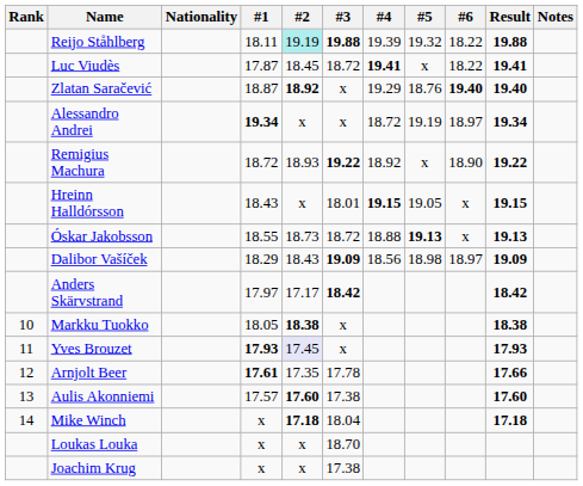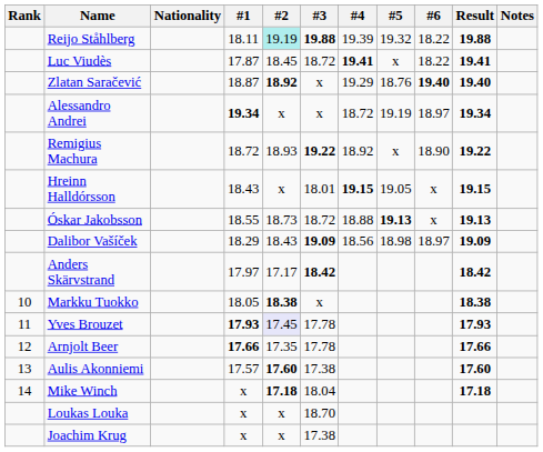 <table class="wikitable sortable" style="text-align:center">
 <tr>
 <th>Rank</th>
 <th>Name</th>
 <th>Nationality</th>
 <th>#1</th>
 <th>#2</th>
 <th>#3</th>
 <th>#4</th>
 <th>#5</th>
 <th>#6</th>
 <th>Result</th>
 <th>Notes</th>
 </tr>
 <tr>
 <td></td>
 <td align="left"><a href='#'>Reijo Ståhlberg</a></td>
 <td align=left></td>
 <td>18.11</td>
 <td style="background: paleturquoise;">19.19</td>
 <td><strong>19.88</strong></td>
 <td>19.39</td>
 <td>19.32</td>
 <td>18.22</td>
 <td><strong>19.88</strong></td>
 <td></td>
 </tr>
 <tr>
 <td></td>
 <td align="left"><a href='#'>Luc Viudès</a></td>
 <td align=left></td>
 <td>17.87</td>
 <td>18.45</td>
 <td>18.72</td>
 <td><strong>19.41</strong></td>
 <td>x</td>
 <td>18.22</td>
 <td><strong>19.41</strong></td>
 <td></td>
 </tr>
 <tr>
 <td></td>
 <td align="left"><a href='#'>Zlatan Saračević</a></td>
 <td align=left></td>
 <td>18.87</td>
 <td><strong>18.92</strong></td>
 <td>x</td>
 <td>19.29</td>
 <td>18.76</td>
 <td><strong>19.40</strong></td>
 <td><strong>19.40</strong></td>
 <td></td>
 </tr>
 <tr>
 <td></td>
 <td align="left"><a href='#'>Alessandro Andrei</a></td>
 <td align=left></td>
 <td><strong>19.34</strong></td>
 <td>x</td>
 <td>x</td>
 <td>18.72</td>
 <td>19.19</td>
 <td>18.97</td>
 <td><strong>19.34</strong></td>
 <td></td>
 </tr>
 <tr>
 <td></td>
 <td align="left"><a href='#'>Remigius Machura</a></td>
 <td align=left></td>
 <td>18.72</td>
 <td>18.93</td>
 <td><strong>19.22</strong></td>
 <td>18.92</td>
 <td>x</td>
 <td>18.90</td>
 <td><strong>19.22</strong></td>
 <td></td>
 </tr>
 <tr>
 <td></td>
 <td align="left"><a href='#'>Hreinn Halldórsson</a></td>
 <td align=left></td>
 <td>18.43</td>
 <td>x</td>
 <td>18.01</td>
 <td><strong>19.15</strong></td>
 <td>19.05</td>
 <td>x</td>
 <td><strong>19.15</strong></td>
 <td></td>
 </tr>
 <tr>
 <td></td>
 <td align="left"><a href='#'>Óskar Jakobsson</a></td>
 <td align=left></td>
 <td>18.55</td>
 <td>18.73</td>
 <td>18.72</td>
 <td>18.88</td>
 <td><strong>19.13</strong></td>
 <td>x</td>
 <td><strong>19.13</strong></td>
 <td></td>
 </tr>
 <tr>
 <td></td>
 <td align="left"><a href='#'>Dalibor Vašíček</a></td>
 <td align=left></td>
 <td>18.29</td>
 <td>18.43</td>
 <td><strong>19.09</strong></td>
 <td>18.56</td>
 <td>18.98</td>
 <td>18.97</td>
 <td><strong>19.09</strong></td>
 <td></td>
 </tr>
 <tr>
 <td></td>
 <td align="left"><a href='#'>Anders Skärvstrand</a></td>
 <td align=left></td>
 <td>17.97</td>
 <td>17.17</td>
 <td><strong>18.42</strong></td>
 <td></td>
 <td></td>
 <td></td>
 <td><strong>18.42</strong></td>
 <td></td>
 </tr>
 <tr>
 <td>10</td>
 <td align="left"><a href='#'>Markku Tuokko</a></td>
 <td align=left></td>
 <td>18.05</td>
 <td><strong>18.38</strong></td>
 <td>x</td>
 <td></td>
 <td></td>
 <td></td>
 <td><strong>18.38</strong></td>
 <td></td>
 </tr>
 <tr>
 <td>11</td>
 <td align="left"><a href='#'>Yves Brouzet</a></td>
 <td align=left></td>
 <td><strong>17.93</strong></td>
 <td style="background: lavender;">17.45</td>
-<td>x</td>
+<td>17.78</td>
 <td></td>
 <td></td>
 <td></td>
 <td><strong>17.93</strong></td>
 <td></td>
 </tr>
 <tr>
 <td>12</td>
 <td align="left"><a href='#'>Arnjolt Beer</a></td>
 <td align=left></td>
-<td><strong>17.61</strong></td>
+<td><strong>17.66</strong></td>
 <td>17.35</td>
 <td>17.78</td>
 <td></td>
 <td></td>
 <td></td>
 <td><strong>17.66</strong></td>
 <td></td>
 </tr>
 <tr>
 <td>13</td>
 <td align="left"><a href='#'>Aulis Akonniemi</a></td>
 <td align=left></td>
 <td>17.57</td>
 <td><strong>17.60</strong></td>
 <td>17.38</td>
 <td></td>
 <td></td>
 <td></td>
 <td><strong>17.60</strong></td>
 <td></td>
 </tr>
 <tr>
 <td>14</td>
 <td align="left"><a href='#'>Mike Winch</a></td>
 <td align=left></td>
 <td>x</td>
 <td><strong>17.18</strong></td>
 <td>18.04</td>
 <td></td>
 <td></td>
 <td></td>
 <td><strong>17.18</strong></td>
 <td></td>
 </tr>
 <tr>
 <td></td>
 <td align="left"><a href='#'>Loukas Louka</a></td>
 <td align=left></td>
 <td>x</td>
 <td>x</td>
 <td>18.70</td>
 <td></td>
 <td></td>
 <td></td>
 <td><strong></strong></td>
 <td></td>
 </tr>
 <tr>
 <td></td>
 <td align="left"><a href='#'>Joachim Krug</a></td>
 <td align=left></td>
 <td>x</td>
 <td>x</td>
 <td>17.38</td>
 <td></td>
 <td></td>
 <td></td>
 <td><strong></strong></td>
 <td></td>
 </tr>
 </table>
